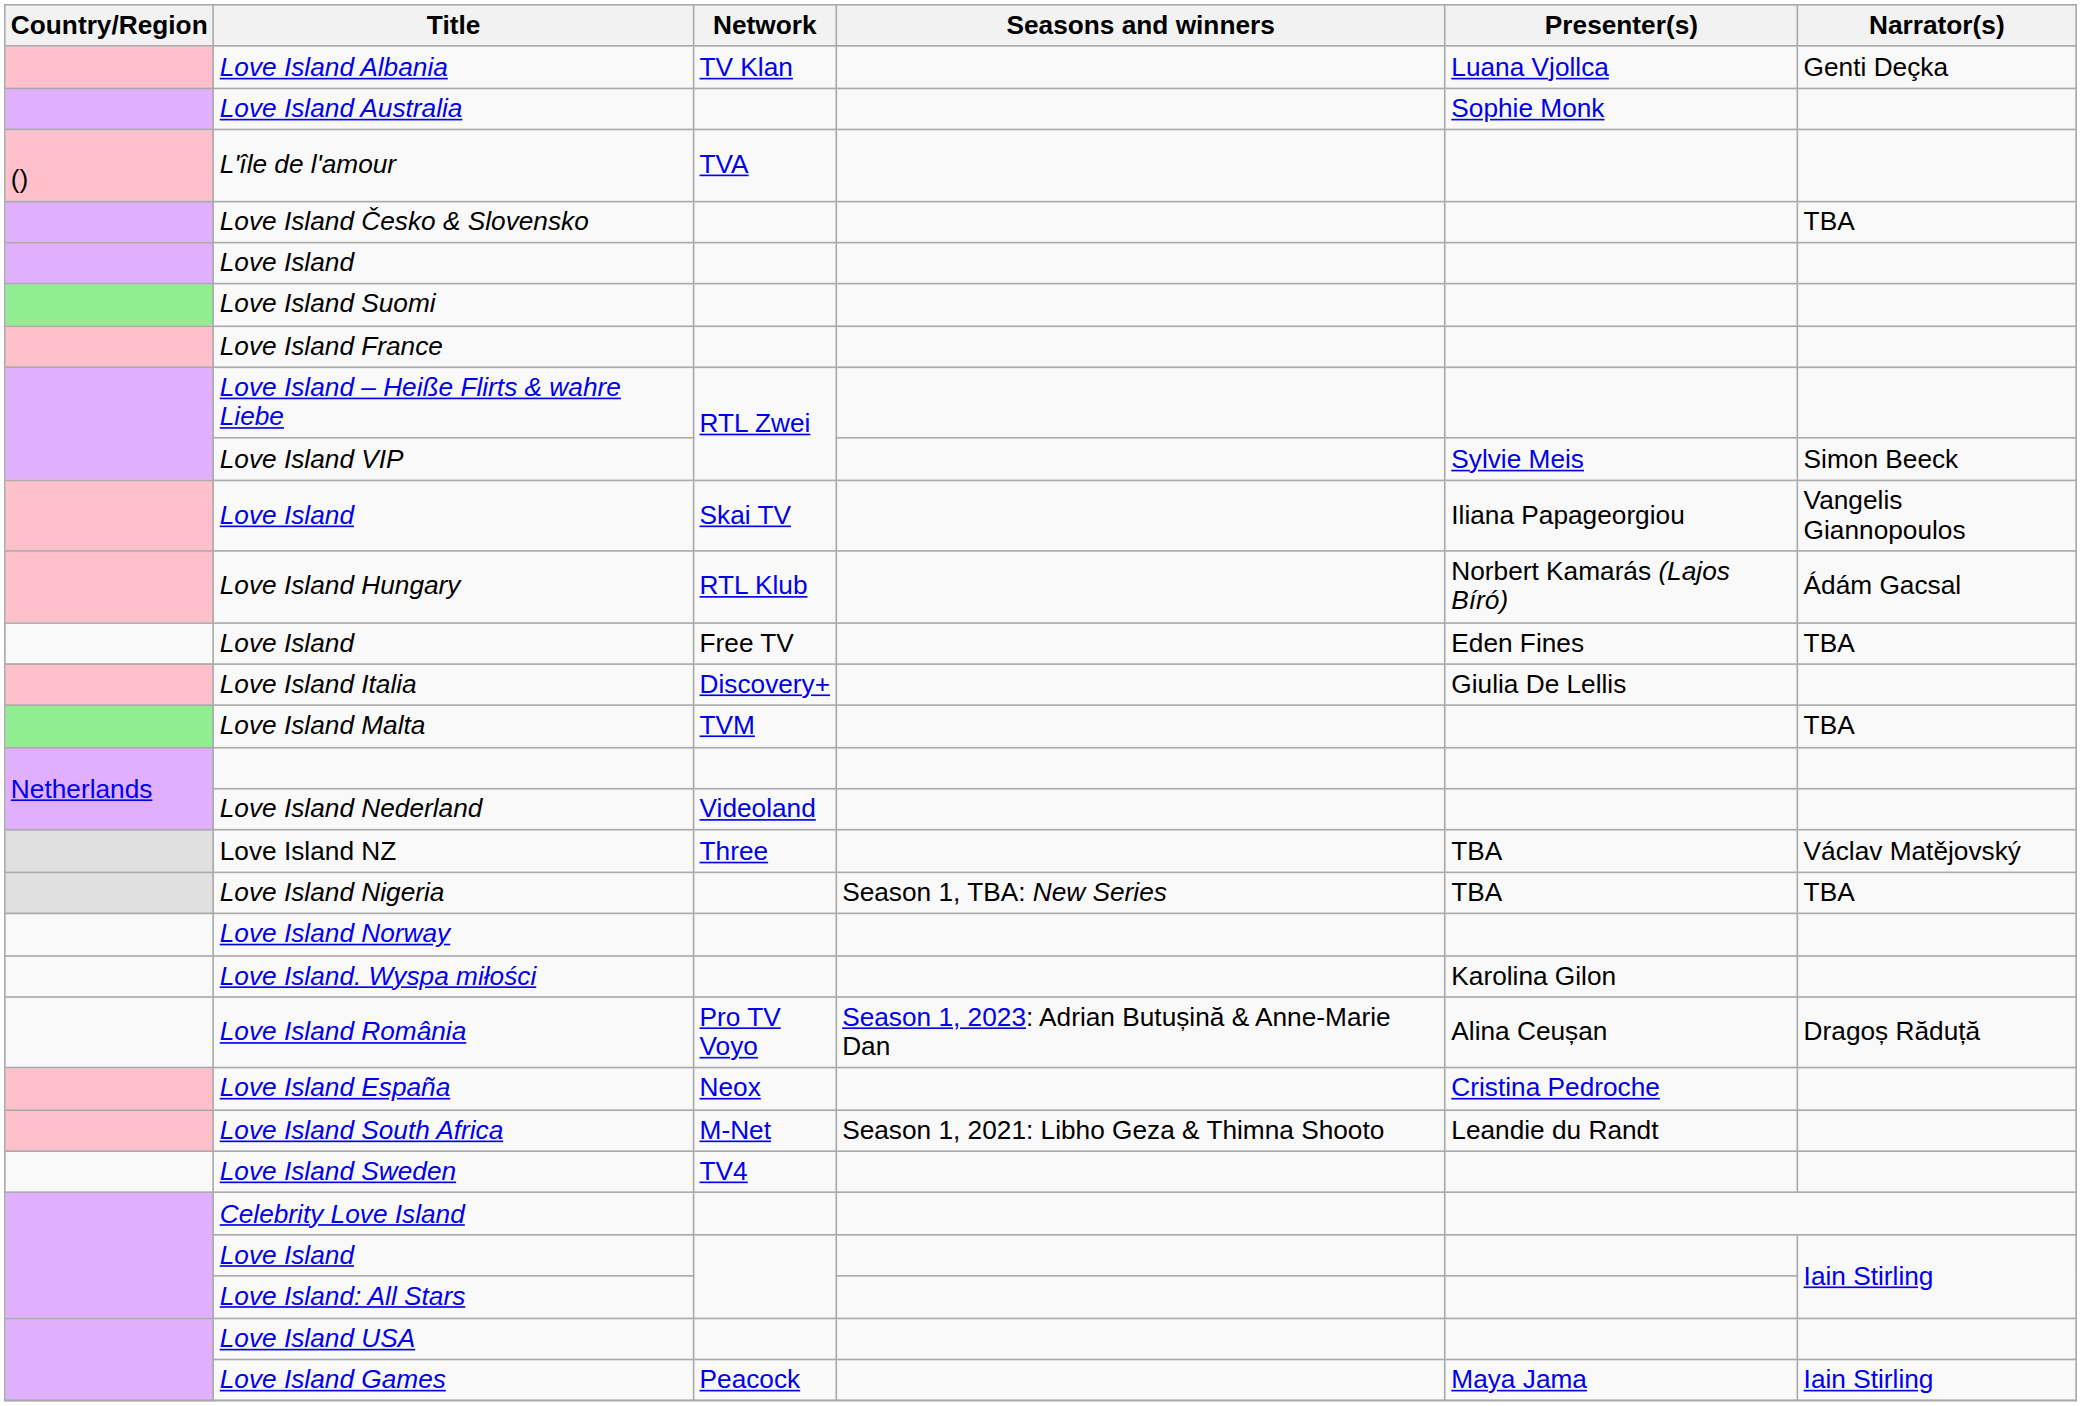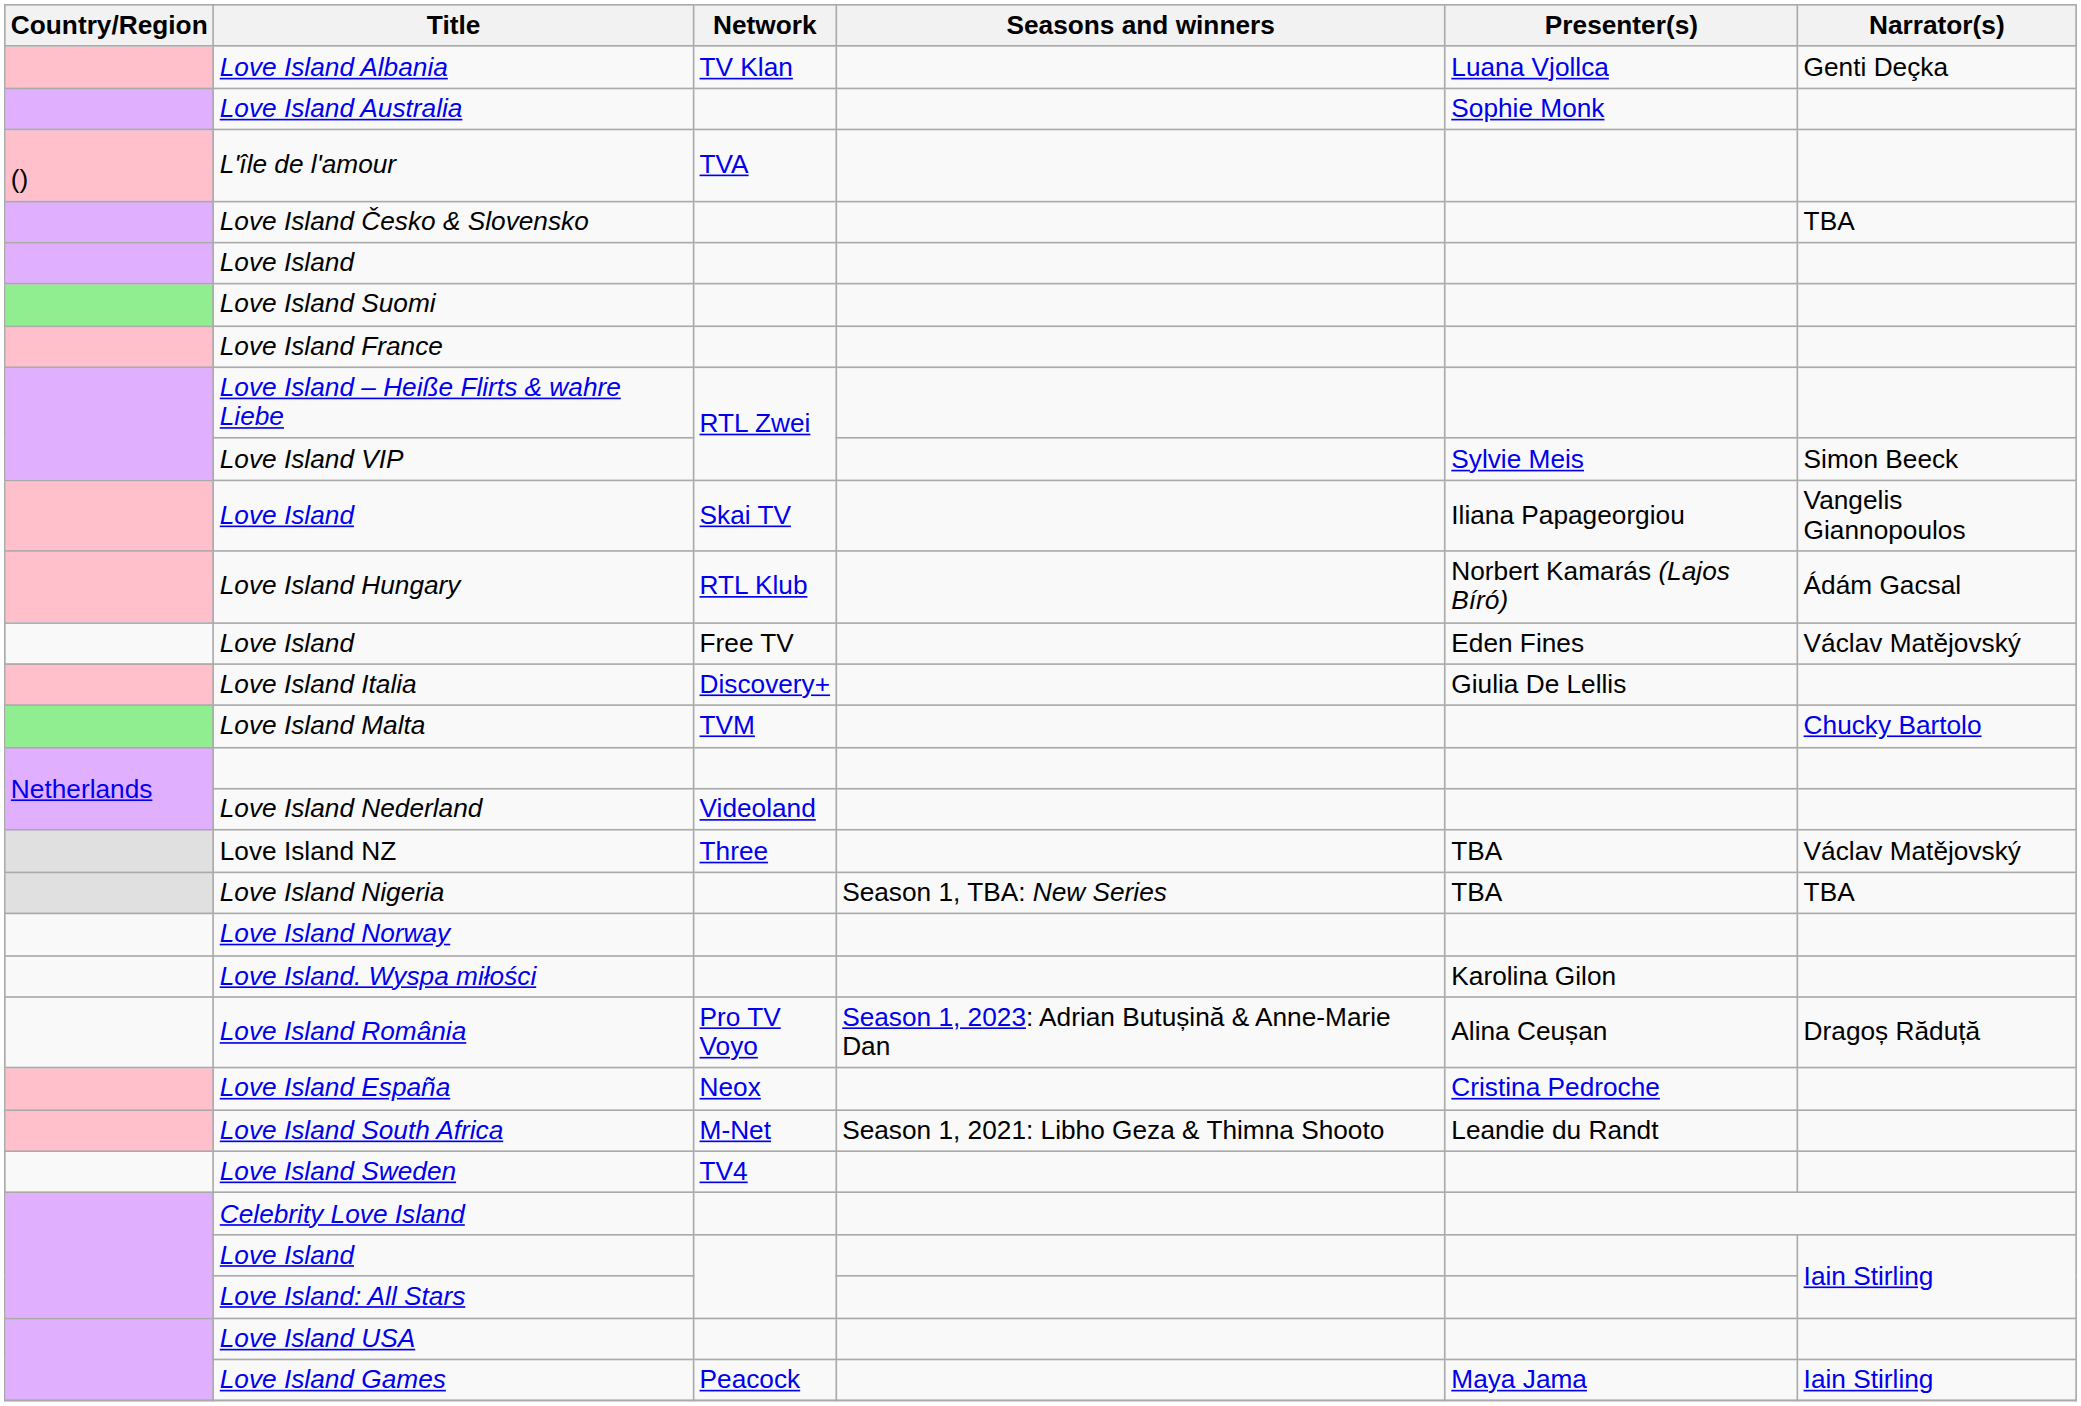 <table class="wikitable" style="text-align:left; line-height:18px; width:100%;">
 <tr>
 <th scope="col">Country/Region</th>
 <th scope="col">Title</th>
 <th scope="col">Network</th>
 <th scope="col">Seasons and winners</th>
 <th scope="col">Presenter(s)</th>
 <th scope="col">Narrator(s)</th>
 </tr>
 <tr>
 <td style="background:#FFC0CB;"></td>
 <td><em><a href='#'>Love Island Albania</a></em></td>
 <td><a href='#'>TV Klan</a></td>
 <td></td>
 <td><a href='#'>Luana Vjollca</a></td>
 <td>Genti Deçka</td>
 </tr>
 <tr>
 <td style="background:#E0B0FF"></td>
 <td><em><a href='#'>Love Island Australia</a></em></td>
 <td></td>
 <td></td>
 <td><a href='#'>Sophie Monk</a></td>
 <td></td>
 </tr>
 <tr>
 <td style="background:#FFC0CB;"><br>()</td>
 <td><em>L'île de l'amour</em></td>
 <td><a href='#'>TVA</a></td>
 <td></td>
 <td></td>
 <td></td>
 </tr>
 <tr>
 <td style="background:#E0B0FF;"><br></td>
 <td><em>Love Island Česko & Slovensko</em></td>
 <td></td>
 <td></td>
 <td></td>
 <td>TBA</td>
 </tr>
 <tr>
 <td style="background:#E0B0FF;"></td>
 <td><em>Love Island</em></td>
 <td></td>
 <td></td>
 <td></td>
 <td></td>
 </tr>
 <tr>
 <td style="background:#90EE90;"></td>
 <td><em>Love Island Suomi</em></td>
 <td></td>
 <td></td>
 <td></td>
 <td></td>
 </tr>
 <tr>
 <td style="background:#FFC0CB;"></td>
 <td><em>Love Island France</em></td>
 <td></td>
 <td></td>
 <td></td>
 <td></td>
 </tr>
 <tr>
 <td rowspan="2" style="background:#E0B0FF;"></td>
 <td><em><a href='#'>Love Island – Heiße Flirts & wahre Liebe</a></em></td>
 <td rowspan="2"><a href='#'>RTL Zwei</a></td>
 <td></td>
 <td></td>
 <td></td>
 </tr>
 <tr>
 <td><em>Love Island VIP</em></td>
 <td></td>
 <td><a href='#'>Sylvie Meis</a></td>
 <td>Simon Beeck</td>
 </tr>
 <tr>
 <td style="background:#FFC0CB;"></td>
 <td><em><a href='#'>Love Island</a></em></td>
 <td><a href='#'>Skai TV</a></td>
 <td></td>
 <td>Iliana Papageorgiou</td>
 <td>Vangelis Giannopoulos</td>
 </tr>
 <tr>
 <td style="background:#FFC0CB;"></td>
 <td><em>Love Island Hungary</em></td>
 <td><a href='#'>RTL Klub</a></td>
 <td></td>
 <td>Norbert Kamarás <em>(Lajos Bíró)</em></td>
 <td>Ádám Gacsal</td>
 </tr>
 <tr>
 <td style="background: #se0e0e0"></td>
 <td><em>Love Island</em></td>
 <td>Free TV</td>
 <td></td>
 <td>Eden Fines</td>
-<td>TBA</td>
+<td>Václav Matějovský</td>
 </tr>
 <tr>
 <td style="background:#FFC0CB;"></td>
 <td><em>Love Island Italia</em></td>
 <td><a href='#'>Discovery+</a></td>
 <td></td>
 <td>Giulia De Lellis</td>
 <td></td>
 </tr>
 <tr>
 <td style="background: #90EE90;"></td>
 <td><em>Love Island Malta</em></td>
 <td><a href='#'>TVM</a></td>
 <td></td>
 <td></td>
-<td>TBA</td>
+<td><a href='#'>Chucky Bartolo</a></td>
 </tr>
 <tr>
 <td style="background:#E0B0FF;" rowspan="2"> <a href='#'>Netherlands</a></td>
 <td><br></td>
 <td></td>
 <td></td>
 <td></td>
 <td></td>
 </tr>
 <tr>
 <td><em>Love Island Nederland</em></td>
 <td><a href='#'>Videoland</a></td>
 <td></td>
 <td></td>
 <td></td>
 </tr>
 <tr>
 <td style="background:#e0e0e0;"></td>
 <td>Love Island NZ </td>
 <td><a href='#'>Three</a></td>
 <td></td>
 <td>TBA</td>
 <td>Václav Matějovský</td>
 </tr>
 <tr>
 <td style="background:#e0e0e0;"></td>
 <td><em>Love Island Nigeria</em></td>
 <td></td>
 <td>Season 1, TBA: <em>New Series</em></td>
 <td>TBA</td>
 <td>TBA</td>
 </tr>
 <tr>
 <td style="background:#se0e0e0;"></td>
 <td><em><a href='#'>Love Island Norway</a></em></td>
 <td></td>
 <td></td>
 <td></td>
 <td></td>
 </tr>
 <tr>
 <td style="background:#se0e0e0;"></td>
 <td><em><a href='#'>Love Island. Wyspa miłości</a></em></td>
 <td></td>
 <td></td>
 <td>Karolina Gilon</td>
 <td></td>
 </tr>
 <tr>
 <td></td>
 <td><em><a href='#'>Love Island România</a></em></td>
 <td><a href='#'>Pro TV</a><br><a href='#'>Voyo</a></td>
 <td><a href='#'>Season 1, 2023</a>: Adrian Butușină & Anne-Marie Dan</td>
 <td>Alina Ceușan</td>
 <td>Dragoș Răduță</td>
 </tr>
 <tr>
 <td style="background:#FFC0CB;"></td>
 <td><em><a href='#'>Love Island España</a></em></td>
 <td><a href='#'>Neox</a></td>
 <td></td>
 <td><a href='#'>Cristina Pedroche</a></td>
 <td></td>
 </tr>
 <tr>
 <td style="background:#FFC0CB;"></td>
 <td><em><a href='#'>Love Island South Africa</a></em></td>
 <td><a href='#'>M-Net</a></td>
 <td>Season 1, 2021: Libho Geza & Thimna Shooto</td>
 <td>Leandie du Randt</td>
 <td></td>
 </tr>
 <tr>
 <td style="background:#se0e0e0;"></td>
 <td><em><a href='#'>Love Island Sweden</a></em></td>
 <td><a href='#'>TV4</a></td>
 <td></td>
 <td></td>
 <td></td>
 </tr>
 <tr>
 <td rowspan="3" style="background: #E0B0FF;"></td>
 <td><em><a href='#'>Celebrity Love Island</a></em></td>
 <td></td>
 <td></td>
 <td colspan="2"></td>
 </tr>
 <tr>
 <td><em><a href='#'>Love Island</a></em></td>
 <td rowspan="2"></td>
 <td></td>
 <td rowspan="1"></td>
 <td rowspan="2"><a href='#'>Iain Stirling</a></td>
 </tr>
 <tr>
 <td><em><a href='#'>Love Island: All Stars</a></em></td>
 <td></td>
 <td rowspan="1"></td>
 </tr>
 <tr>
 <td rowspan="2" style="background:#E0B0FF;"></td>
 <td><em><a href='#'>Love Island USA</a></em></td>
 <td></td>
 <td></td>
 <td></td>
 <td></td>
 </tr>
 <tr>
 <td><em><a href='#'>Love Island Games</a></em></td>
 <td><a href='#'>Peacock</a></td>
 <td></td>
 <td><a href='#'>Maya Jama</a></td>
 <td><a href='#'>Iain Stirling</a></td>
 </tr>
 <tr>
 </tr>
 </table>
